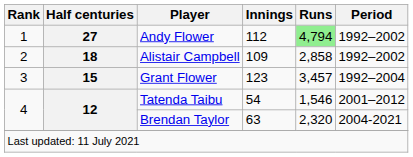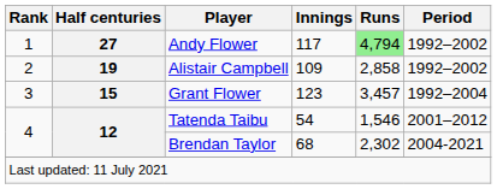 <table class="wikitable plainrowheaders sortable">
 <tr>
 <th scope=col>Rank</th>
 <th scope=col>Half centuries</th>
 <th scope=col>Player</th>
 <th scope=col>Innings</th>
 <th scope=col>Runs</th>
 <th scope=col>Period</th>
 </tr>
 <tr>
 <td align=center>1</td>
 <th>27</th>
 <td><a href='#'>Andy Flower</a></td>
-<td>112</td>
+<td>117</td>
 <td style="background: lightgreen;">4,794</td>
 <td>1992–2002</td>
 </tr>
 <tr>
 <td align=center>2</td>
-<th>18</th>
+<th>19</th>
 <td><a href='#'>Alistair Campbell</a></td>
 <td>109</td>
 <td>2,858</td>
 <td>1992–2002</td>
 </tr>
 <tr>
 <td align=center>3</td>
 <th>15</th>
 <td><a href='#'>Grant Flower</a></td>
 <td>123</td>
 <td>3,457</td>
 <td>1992–2004</td>
 </tr>
 <tr>
 <td align=center  rowspan=2>4</td>
 <th rowspan=2>12</th>
 <td><a href='#'>Tatenda Taibu</a></td>
 <td>54</td>
 <td>1,546</td>
 <td>2001–2012</td>
 </tr>
 <tr>
 <td><a href='#'>Brendan Taylor</a></td>
-<td>63</td>
-<td>2,320</td>
+<td>68</td>
+<td>2,302</td>
 <td>2004-2021</td>
 </tr>
 <tr>
 </tr>
 <tr class=sortbottom>
 <td colspan=6><small>Last updated: 11 July 2021</small></td>
 </tr>
 </table>
